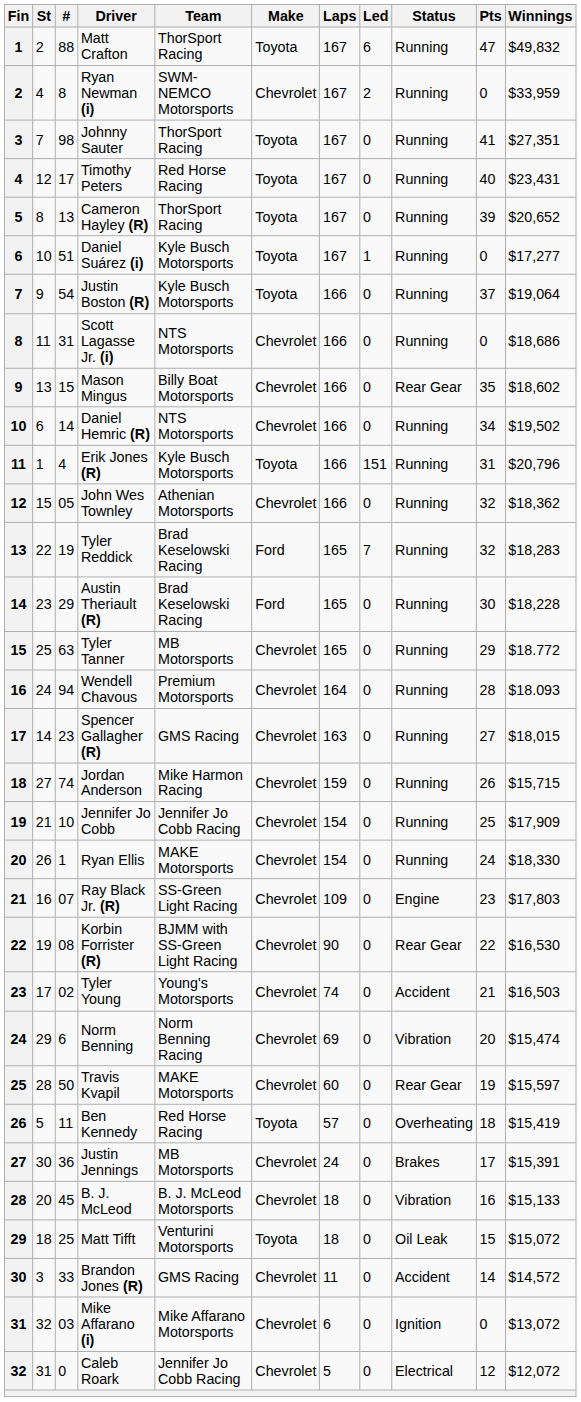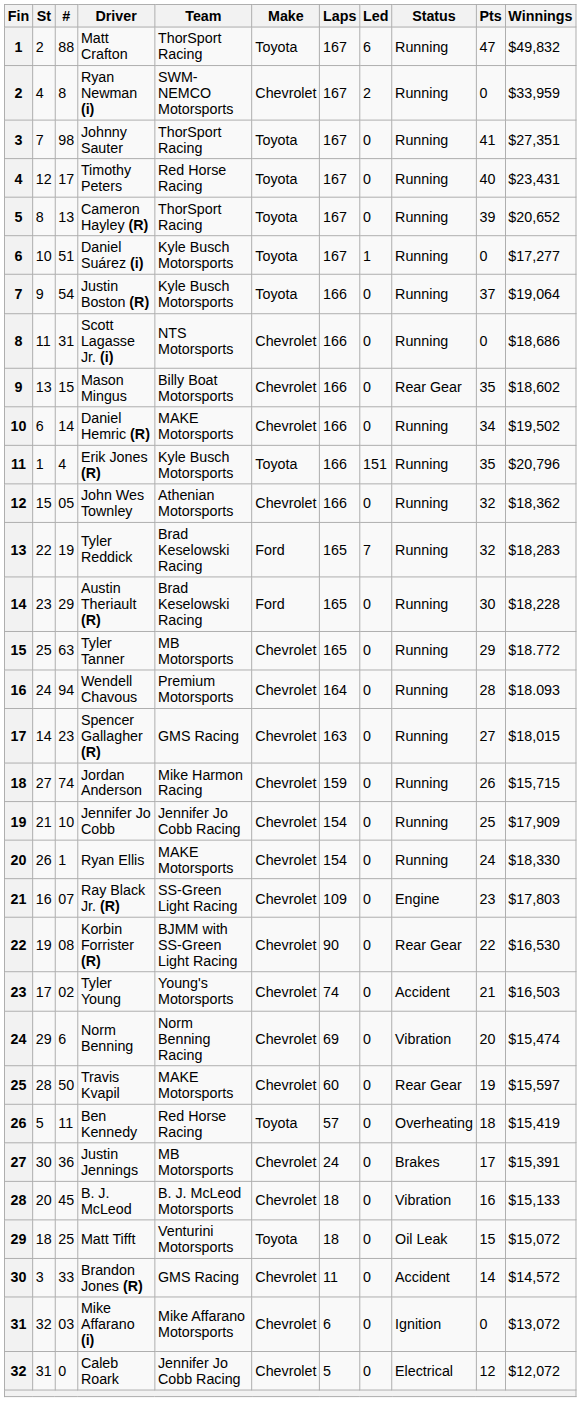 <table class="wikitable" style="font-size:95%">
 <tr>
 <th>Fin</th>
 <th>St</th>
 <th>#</th>
 <th>Driver</th>
 <th>Team</th>
 <th>Make</th>
 <th>Laps</th>
 <th>Led</th>
 <th>Status</th>
 <th>Pts</th>
 <th>Winnings</th>
 </tr>
 <tr>
 <th>1</th>
 <td>2</td>
 <td>88</td>
 <td>Matt Crafton</td>
 <td>ThorSport Racing</td>
 <td>Toyota</td>
 <td>167</td>
 <td>6</td>
 <td>Running</td>
 <td>47</td>
 <td>$49,832</td>
 </tr>
 <tr>
 <th>2</th>
 <td>4</td>
 <td>8</td>
 <td>Ryan Newman <strong>(i)</strong></td>
 <td>SWM-NEMCO Motorsports</td>
 <td>Chevrolet</td>
 <td>167</td>
 <td>2</td>
 <td>Running</td>
 <td>0</td>
 <td>$33,959</td>
 </tr>
 <tr>
 <th>3</th>
 <td>7</td>
 <td>98</td>
 <td>Johnny Sauter</td>
 <td>ThorSport Racing</td>
 <td>Toyota</td>
 <td>167</td>
 <td>0</td>
 <td>Running</td>
 <td>41</td>
 <td>$27,351</td>
 </tr>
 <tr>
 <th>4</th>
 <td>12</td>
 <td>17</td>
 <td>Timothy Peters</td>
 <td>Red Horse Racing</td>
 <td>Toyota</td>
 <td>167</td>
 <td>0</td>
 <td>Running</td>
 <td>40</td>
 <td>$23,431</td>
 </tr>
 <tr>
 <th>5</th>
 <td>8</td>
 <td>13</td>
 <td>Cameron Hayley <strong>(R)</strong></td>
 <td>ThorSport Racing</td>
 <td>Toyota</td>
 <td>167</td>
 <td>0</td>
 <td>Running</td>
 <td>39</td>
 <td>$20,652</td>
 </tr>
 <tr>
 <th>6</th>
 <td>10</td>
 <td>51</td>
 <td>Daniel Suárez <strong>(i)</strong></td>
 <td>Kyle Busch Motorsports</td>
 <td>Toyota</td>
 <td>167</td>
 <td>1</td>
 <td>Running</td>
 <td>0</td>
 <td>$17,277</td>
 </tr>
 <tr>
 <th>7</th>
 <td>9</td>
 <td>54</td>
 <td>Justin Boston <strong>(R)</strong></td>
 <td>Kyle Busch Motorsports</td>
 <td>Toyota</td>
 <td>166</td>
 <td>0</td>
 <td>Running</td>
 <td>37</td>
 <td>$19,064</td>
 </tr>
 <tr>
 <th>8</th>
 <td>11</td>
 <td>31</td>
 <td>Scott Lagasse Jr. <strong>(i)</strong></td>
 <td>NTS Motorsports</td>
 <td>Chevrolet</td>
 <td>166</td>
 <td>0</td>
 <td>Running</td>
 <td>0</td>
 <td>$18,686</td>
 </tr>
 <tr>
 <th>9</th>
 <td>13</td>
 <td>15</td>
 <td>Mason Mingus</td>
 <td>Billy Boat Motorsports</td>
 <td>Chevrolet</td>
 <td>166</td>
 <td>0</td>
 <td>Rear Gear</td>
 <td>35</td>
 <td>$18,602</td>
 </tr>
 <tr>
 <th>10</th>
 <td>6</td>
 <td>14</td>
 <td>Daniel Hemric <strong>(R)</strong></td>
-<td>NTS Motorsports</td>
+<td>MAKE Motorsports</td>
 <td>Chevrolet</td>
 <td>166</td>
 <td>0</td>
 <td>Running</td>
 <td>34</td>
 <td>$19,502</td>
 </tr>
 <tr>
 <th>11</th>
 <td>1</td>
 <td>4</td>
 <td>Erik Jones <strong>(R)</strong></td>
 <td>Kyle Busch Motorsports</td>
 <td>Toyota</td>
 <td>166</td>
 <td>151</td>
 <td>Running</td>
-<td>31</td>
+<td>35</td>
 <td>$20,796</td>
 </tr>
 <tr>
 <th>12</th>
 <td>15</td>
 <td>05</td>
 <td>John Wes Townley</td>
 <td>Athenian Motorsports</td>
 <td>Chevrolet</td>
 <td>166</td>
 <td>0</td>
 <td>Running</td>
 <td>32</td>
 <td>$18,362</td>
 </tr>
 <tr>
 <th>13</th>
 <td>22</td>
 <td>19</td>
 <td>Tyler Reddick</td>
 <td>Brad Keselowski Racing</td>
 <td>Ford</td>
 <td>165</td>
 <td>7</td>
 <td>Running</td>
 <td>32</td>
 <td>$18,283</td>
 </tr>
 <tr>
 <th>14</th>
 <td>23</td>
 <td>29</td>
 <td>Austin Theriault <strong>(R)</strong></td>
 <td>Brad Keselowski Racing</td>
 <td>Ford</td>
 <td>165</td>
 <td>0</td>
 <td>Running</td>
 <td>30</td>
 <td>$18,228</td>
 </tr>
 <tr>
 <th>15</th>
 <td>25</td>
 <td>63</td>
 <td>Tyler Tanner</td>
 <td>MB Motorsports</td>
 <td>Chevrolet</td>
 <td>165</td>
 <td>0</td>
 <td>Running</td>
 <td>29</td>
 <td>$18.772</td>
 </tr>
 <tr>
 <th>16</th>
 <td>24</td>
 <td>94</td>
 <td>Wendell Chavous</td>
 <td>Premium Motorsports</td>
 <td>Chevrolet</td>
 <td>164</td>
 <td>0</td>
 <td>Running</td>
 <td>28</td>
 <td>$18.093</td>
 </tr>
 <tr>
 <th>17</th>
 <td>14</td>
 <td>23</td>
 <td>Spencer Gallagher <strong>(R)</strong></td>
 <td>GMS Racing</td>
 <td>Chevrolet</td>
 <td>163</td>
 <td>0</td>
 <td>Running</td>
 <td>27</td>
 <td>$18,015</td>
 </tr>
 <tr>
 <th>18</th>
 <td>27</td>
 <td>74</td>
 <td>Jordan Anderson</td>
 <td>Mike Harmon Racing</td>
 <td>Chevrolet</td>
 <td>159</td>
 <td>0</td>
 <td>Running</td>
 <td>26</td>
 <td>$15,715</td>
 </tr>
 <tr>
 <th>19</th>
 <td>21</td>
 <td>10</td>
 <td>Jennifer Jo Cobb</td>
 <td>Jennifer Jo Cobb Racing</td>
 <td>Chevrolet</td>
 <td>154</td>
 <td>0</td>
 <td>Running</td>
 <td>25</td>
 <td>$17,909</td>
 </tr>
 <tr>
 <th>20</th>
 <td>26</td>
 <td>1</td>
 <td>Ryan Ellis</td>
 <td>MAKE Motorsports</td>
 <td>Chevrolet</td>
 <td>154</td>
 <td>0</td>
 <td>Running</td>
 <td>24</td>
 <td>$18,330</td>
 </tr>
 <tr>
 <th>21</th>
 <td>16</td>
 <td>07</td>
 <td>Ray Black Jr. <strong>(R)</strong></td>
 <td>SS-Green Light Racing</td>
 <td>Chevrolet</td>
 <td>109</td>
 <td>0</td>
 <td>Engine</td>
 <td>23</td>
 <td>$17,803</td>
 </tr>
 <tr>
 <th>22</th>
 <td>19</td>
 <td>08</td>
 <td>Korbin Forrister <strong>(R)</strong></td>
 <td>BJMM with SS-Green Light Racing</td>
 <td>Chevrolet</td>
 <td>90</td>
 <td>0</td>
 <td>Rear Gear</td>
 <td>22</td>
 <td>$16,530</td>
 </tr>
 <tr>
 <th>23</th>
 <td>17</td>
 <td>02</td>
 <td>Tyler Young</td>
 <td>Young's Motorsports</td>
 <td>Chevrolet</td>
 <td>74</td>
 <td>0</td>
 <td>Accident</td>
 <td>21</td>
 <td>$16,503</td>
 </tr>
 <tr>
 <th>24</th>
 <td>29</td>
 <td>6</td>
 <td>Norm Benning</td>
 <td>Norm Benning Racing</td>
 <td>Chevrolet</td>
 <td>69</td>
 <td>0</td>
 <td>Vibration</td>
 <td>20</td>
 <td>$15,474</td>
 </tr>
 <tr>
 <th>25</th>
 <td>28</td>
 <td>50</td>
 <td>Travis Kvapil</td>
 <td>MAKE Motorsports</td>
 <td>Chevrolet</td>
 <td>60</td>
 <td>0</td>
 <td>Rear Gear</td>
 <td>19</td>
 <td>$15,597</td>
 </tr>
 <tr>
 <th>26</th>
 <td>5</td>
 <td>11</td>
 <td>Ben Kennedy</td>
 <td>Red Horse Racing</td>
 <td>Toyota</td>
 <td>57</td>
 <td>0</td>
 <td>Overheating</td>
 <td>18</td>
 <td>$15,419</td>
 </tr>
 <tr>
 <th>27</th>
 <td>30</td>
 <td>36</td>
 <td>Justin Jennings</td>
 <td>MB Motorsports</td>
 <td>Chevrolet</td>
 <td>24</td>
 <td>0</td>
 <td>Brakes</td>
 <td>17</td>
 <td>$15,391</td>
 </tr>
 <tr>
 <th>28</th>
 <td>20</td>
 <td>45</td>
 <td>B. J. McLeod</td>
 <td>B. J. McLeod Motorsports</td>
 <td>Chevrolet</td>
 <td>18</td>
 <td>0</td>
 <td>Vibration</td>
 <td>16</td>
 <td>$15,133</td>
 </tr>
 <tr>
 <th>29</th>
 <td>18</td>
 <td>25</td>
 <td>Matt Tifft</td>
 <td>Venturini Motorsports</td>
 <td>Toyota</td>
 <td>18</td>
 <td>0</td>
 <td>Oil Leak</td>
 <td>15</td>
 <td>$15,072</td>
 </tr>
 <tr>
 <th>30</th>
 <td>3</td>
 <td>33</td>
 <td>Brandon Jones <strong>(R)</strong></td>
 <td>GMS Racing</td>
 <td>Chevrolet</td>
 <td>11</td>
 <td>0</td>
 <td>Accident</td>
 <td>14</td>
 <td>$14,572</td>
 </tr>
 <tr>
 <th>31</th>
 <td>32</td>
 <td>03</td>
 <td>Mike Affarano <strong>(i)</strong></td>
 <td>Mike Affarano Motorsports</td>
 <td>Chevrolet</td>
 <td>6</td>
 <td>0</td>
 <td>Ignition</td>
 <td>0</td>
 <td>$13,072</td>
 </tr>
 <tr>
 <th>32</th>
 <td>31</td>
 <td>0</td>
 <td>Caleb Roark</td>
 <td>Jennifer Jo Cobb Racing</td>
 <td>Chevrolet</td>
 <td>5</td>
 <td>0</td>
 <td>Electrical</td>
 <td>12</td>
 <td>$12,072</td>
 </tr>
 <tr>
 <th colspan="11"></th>
 </tr>
 </table>
